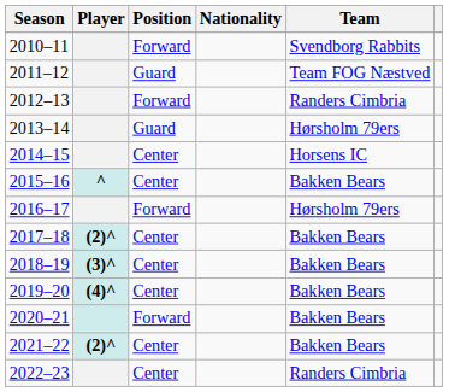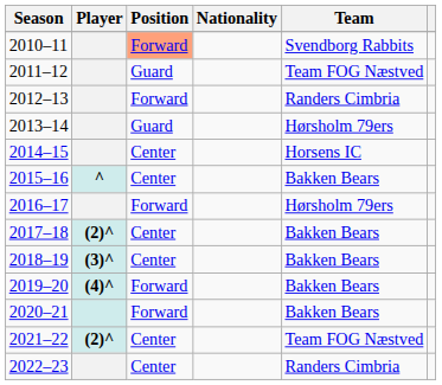 <table class="wikitable plainrowheaders sortable" summary="Season (sortable), Player (sortable), Position (sortable), Nationality (sortable) and Team (sortable)">
 <tr>
 <th scope="col">Season</th>
 <th scope="col">Player</th>
 <th scope="col">Position</th>
 <th scope="col">Nationality</th>
 <th scope="col">Team</th>
 <th scope="col"></th>
 </tr>
 <tr>
 </tr>
 <tr>
 </tr>
 <tr>
 </tr>
 <tr>
 <td>2010–11</td>
 <th scope="row"></th>
-<td><a href='#'>Forward</a></td>
+<td style="background: lightsalmon;"><a href='#'>Forward</a></td>
 <td></td>
 <td><a href='#'>Svendborg Rabbits</a></td>
 <td></td>
 </tr>
 <tr>
 <td>2011–12</td>
 <th scope="row"></th>
 <td><a href='#'>Guard</a></td>
 <td></td>
 <td><a href='#'>Team FOG Næstved</a></td>
 <td></td>
 </tr>
 <tr>
 <td>2012–13</td>
 <th scope="row"></th>
 <td><a href='#'>Forward</a></td>
 <td></td>
 <td><a href='#'>Randers Cimbria</a></td>
 <td></td>
 </tr>
 <tr>
 <td>2013–14</td>
 <th scope="row"></th>
 <td><a href='#'>Guard</a></td>
 <td></td>
 <td><a href='#'>Hørsholm 79ers</a></td>
 <td></td>
 </tr>
 <tr>
 <td><a href='#'>2014–15</a></td>
 <th scope="row"></th>
 <td><a href='#'>Center</a></td>
 <td></td>
 <td><a href='#'>Horsens IC</a></td>
 <td></td>
 </tr>
 <tr>
 <td><a href='#'>2015–16</a></td>
 <th scope="row" style="background-color:#CFECEC;">^</th>
 <td><a href='#'>Center</a></td>
 <td></td>
 <td><a href='#'>Bakken Bears</a></td>
 <td></td>
 </tr>
 <tr>
 <td><a href='#'>2016–17</a></td>
 <th scope="row"></th>
 <td><a href='#'>Forward</a></td>
 <td></td>
 <td><a href='#'>Hørsholm 79ers</a></td>
 <td></td>
 </tr>
 <tr>
 <td><a href='#'>2017–18</a></td>
 <th scope="row" style="background-color:#CFECEC;"> (2)^</th>
 <td><a href='#'>Center</a></td>
 <td></td>
 <td><a href='#'>Bakken Bears</a></td>
 <td></td>
 </tr>
 <tr>
 <td><a href='#'>2018–19</a></td>
 <th scope="row" style="background-color:#CFECEC;"> (3)^</th>
 <td><a href='#'>Center</a></td>
 <td></td>
 <td><a href='#'>Bakken Bears</a></td>
 <td></td>
 </tr>
 <tr>
 <td><a href='#'>2019–20</a></td>
 <th scope="row" style="background-color:#CFECEC;"> (4)^</th>
-<td><a href='#'>Center</a></td>
+<td><a href='#'>Forward</a></td>
 <td></td>
 <td><a href='#'>Bakken Bears</a></td>
 <td></td>
 </tr>
 <tr>
 <td><a href='#'>2020–21</a></td>
 <th scope="row" style="background-color:#CFECEC;"></th>
 <td><a href='#'>Forward</a></td>
 <td></td>
 <td><a href='#'>Bakken Bears</a></td>
 <td></td>
 </tr>
 <tr>
 <td><a href='#'>2021–22</a></td>
 <th scope="row" style="background-color:#CFECEC;"> (2)^</th>
 <td><a href='#'>Center</a></td>
 <td></td>
-<td><a href='#'>Bakken Bears</a></td>
+<td><a href='#'>Team FOG Næstved</a></td>
 <td></td>
 </tr>
 <tr>
 <td><a href='#'>2022–23</a></td>
 <th scope="row"></th>
 <td><a href='#'>Center</a></td>
 <td></td>
 <td><a href='#'>Randers Cimbria</a></td>
 <td></td>
 </tr>
 </table>
